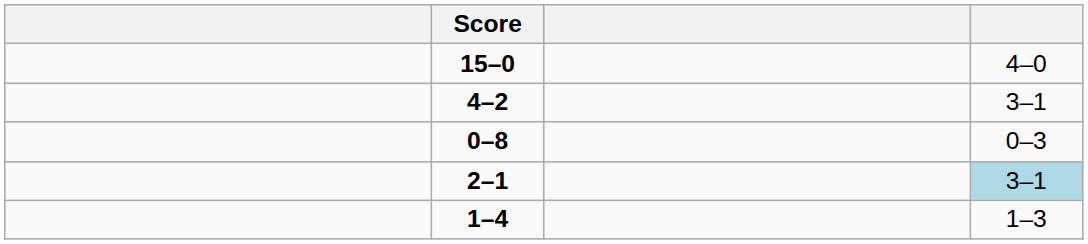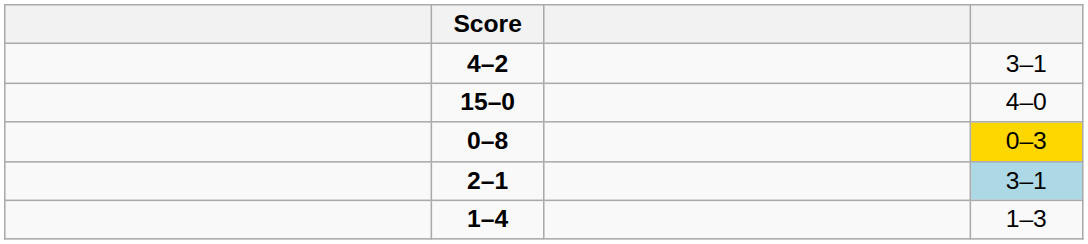 <table class="wikitable" style="text-align: center; ">
 <tr>
 <th align="right" width="270"></th>
 <th width="65">Score</th>
 <th align="left" width="270"></th>
 <th width="65"></th>
 </tr>
 <tr>
 <td align="left"><strong></strong></td>
+<td><strong>4–2</strong></td>
+<td align="left"></td>
+<td>3–1 <strong></strong></td>
+</tr>
+<tr>
+<td align="left"><strong></strong></td>
 <td><strong>15–0</strong></td>
 <td align="left"></td>
 <td>4–0 <strong></strong></td>
 </tr>
 <tr>
-<td align="left"><strong></strong></td>
-<td><strong>4–2</strong></td>
-<td align="left"></td>
-<td>3–1 <strong></strong></td>
-</tr>
-<tr>
 <td align="left"></td>
 <td><strong>0–8</strong></td>
 <td align="left"><strong></strong></td>
-<td>0–3 <strong></strong></td>
+<td style="background: gold;">0–3 <strong></strong></td>
 </tr>
 <tr>
 <td align="left"><strong></strong></td>
 <td><strong>2–1</strong></td>
 <td align="left"></td>
 <td style="background: lightblue;">3–1 <strong></strong></td>
 </tr>
 <tr>
 <td align="left"></td>
 <td><strong>1–4</strong></td>
 <td align="left"><strong></strong></td>
 <td>1–3 <strong></strong></td>
 </tr>
 </table>
